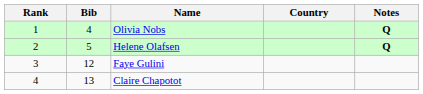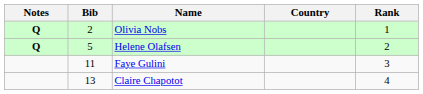 <table class="wikitable" style="text-align:center;" width=70%>
 <tr>
-<th>Rank</th>
+<th>Notes</th>
 <th>Bib</th>
 <th>Name</th>
 <th>Country</th>
-<th>Notes</th>
+<th>Rank</th>
 </tr>
 <tr bgcolor="#ccffcc">
-<td>1</td>
-<td>4</td>
+<td><strong>Q</strong></td>
+<td>2</td>
 <td align=left><a href='#'>Olivia Nobs</a></td>
 <td align=left></td>
-<td><strong>Q</strong></td>
+<td>1</td>
 </tr>
 <tr bgcolor="#ccffcc">
-<td>2</td>
+<td><strong>Q</strong></td>
 <td>5</td>
 <td align=left><a href='#'>Helene Olafsen</a></td>
 <td align=left></td>
-<td><strong>Q</strong></td>
+<td>2</td>
 </tr>
 <tr>
-<td>3</td>
-<td>12</td>
+<td></td>
+<td>11</td>
 <td align=left><a href='#'>Faye Gulini</a></td>
 <td align=left></td>
-<td></td>
+<td>3</td>
 </tr>
 <tr>
-<td>4</td>
+<td></td>
 <td>13</td>
 <td align=left><a href='#'>Claire Chapotot</a></td>
 <td align=left></td>
-<td></td>
+<td>4</td>
 </tr>
 </table>
